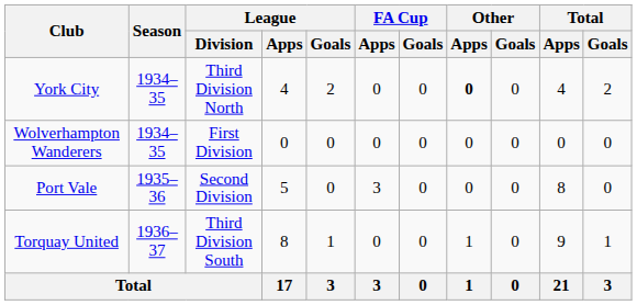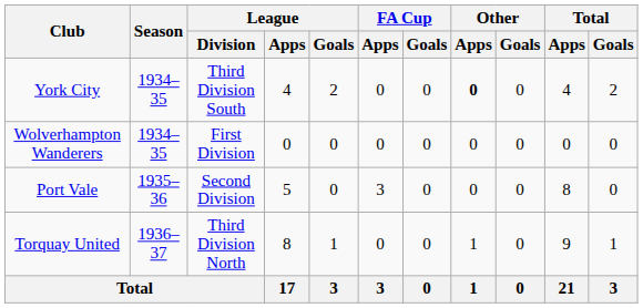 <table class="wikitable" style="text-align:center">
 <tr>
 <th rowspan="2">Club</th>
 <th rowspan="2">Season</th>
 <th colspan="3">League</th>
 <th colspan="2"><a href='#'>FA Cup</a></th>
 <th colspan="2">Other</th>
 <th colspan="2">Total</th>
 </tr>
 <tr>
 <th>Division</th>
 <th>Apps</th>
 <th>Goals</th>
 <th>Apps</th>
 <th>Goals</th>
 <th>Apps</th>
 <th>Goals</th>
 <th>Apps</th>
 <th>Goals</th>
 </tr>
 <tr>
 <td><a href='#'>York City</a></td>
 <td><a href='#'>1934–35</a></td>
-<td><a href='#'>Third Division North</a></td>
+<td><a href='#'>Third Division South</a></td>
 <td>4</td>
 <td>2</td>
 <td>0</td>
 <td>0</td>
 <td><strong>0</strong></td>
 <td>0</td>
 <td>4</td>
 <td>2</td>
 </tr>
 <tr>
 <td><a href='#'>Wolverhampton Wanderers</a></td>
 <td><a href='#'>1934–35</a></td>
 <td><a href='#'>First Division</a></td>
 <td>0</td>
 <td>0</td>
 <td>0</td>
 <td>0</td>
 <td>0</td>
 <td>0</td>
 <td>0</td>
 <td>0</td>
 </tr>
 <tr>
 <td><a href='#'>Port Vale</a></td>
 <td><a href='#'>1935–36</a></td>
 <td><a href='#'>Second Division</a></td>
 <td>5</td>
 <td>0</td>
 <td>3</td>
 <td>0</td>
 <td>0</td>
 <td>0</td>
 <td>8</td>
 <td>0</td>
 </tr>
 <tr>
 <td><a href='#'>Torquay United</a></td>
 <td><a href='#'>1936–37</a></td>
-<td><a href='#'>Third Division South</a></td>
+<td><a href='#'>Third Division North</a></td>
 <td>8</td>
 <td>1</td>
 <td>0</td>
 <td>0</td>
 <td>1</td>
 <td>0</td>
 <td>9</td>
 <td>1</td>
 </tr>
 <tr>
 <th colspan="3">Total</th>
 <th>17</th>
 <th>3</th>
 <th>3</th>
 <th>0</th>
 <th>1</th>
 <th>0</th>
 <th>21</th>
 <th>3</th>
 </tr>
 </table>
